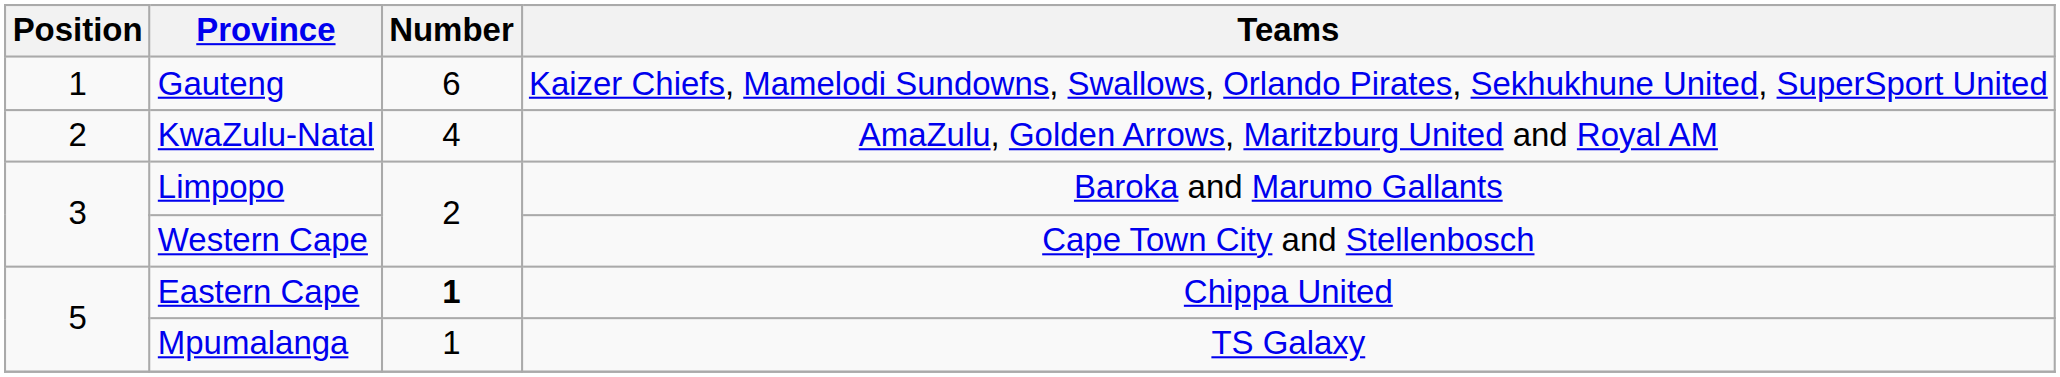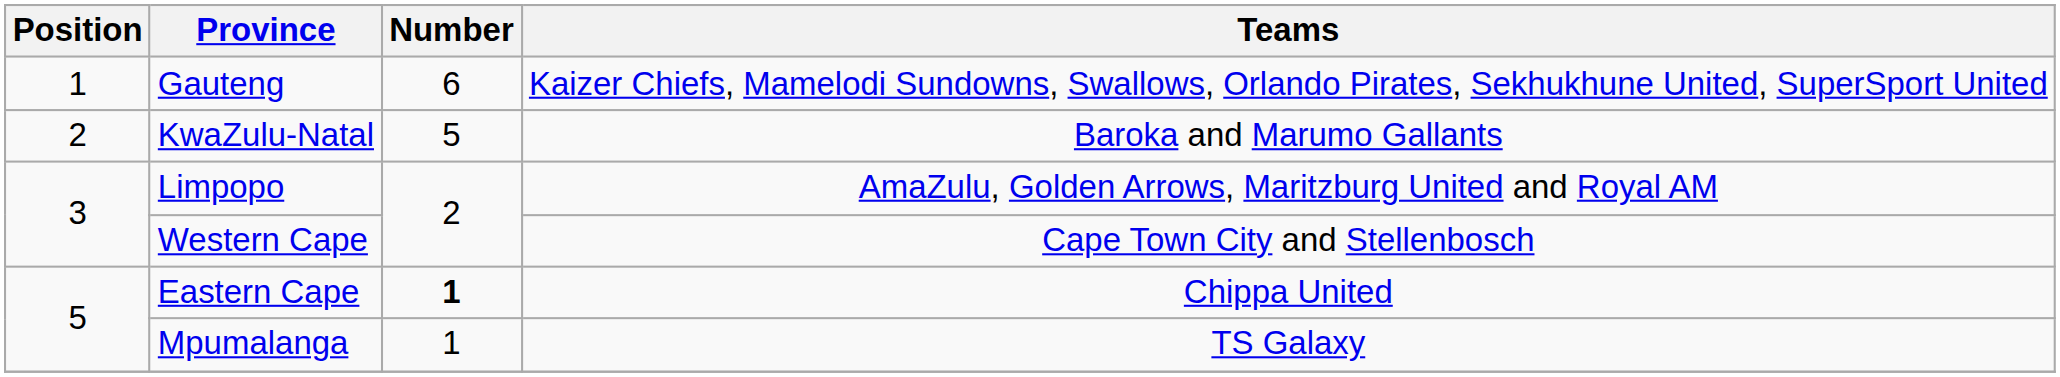 <table class="wikitable">
 <tr>
 <th>Position</th>
 <th><a href='#'>Province</a></th>
 <th>Number</th>
 <th>Teams</th>
 </tr>
 <tr>
 <td align=center>1</td>
 <td><a href='#'>Gauteng</a></td>
 <td align=center>6</td>
 <td align=center><a href='#'>Kaizer Chiefs</a>, <a href='#'>Mamelodi Sundowns</a>, <a href='#'>Swallows</a>, <a href='#'>Orlando Pirates</a>, <a href='#'>Sekhukhune United</a>, <a href='#'>SuperSport United</a></td>
 </tr>
 <tr>
 <td rowspan=1 align=center>2</td>
 <td><a href='#'>KwaZulu-Natal</a></td>
-<td rowspan=1 align=center>4</td>
-<td align=center><a href='#'>AmaZulu</a>, <a href='#'>Golden Arrows</a>, <a href='#'>Maritzburg United</a> and <a href='#'>Royal AM</a></td>
+<td rowspan=1 align=center>5</td>
+<td align=center><a href='#'>Baroka</a> and <a href='#'>Marumo Gallants</a></td>
 </tr>
 <tr>
 <td rowspan=2 align=center>3</td>
 <td><a href='#'>Limpopo</a></td>
 <td rowspan=2 align=center>2</td>
-<td align=center><a href='#'>Baroka</a> and <a href='#'>Marumo Gallants</a></td>
+<td align=center><a href='#'>AmaZulu</a>, <a href='#'>Golden Arrows</a>, <a href='#'>Maritzburg United</a> and <a href='#'>Royal AM</a></td>
 </tr>
 <tr>
 <td><a href='#'>Western Cape</a></td>
 <td align=center><a href='#'>Cape Town City</a> and <a href='#'>Stellenbosch</a></td>
 </tr>
 <tr>
 <td rowspan=2 align=center>5</td>
 <td><a href='#'>Eastern Cape</a></td>
 <td align=center><strong>1</strong></td>
 <td align=center><a href='#'>Chippa United</a></td>
 </tr>
 <tr>
 <td><a href='#'>Mpumalanga</a></td>
 <td align=center>1</td>
 <td align=center><a href='#'>TS Galaxy</a></td>
 </tr>
 <tr>
 </tr>
 </table>
